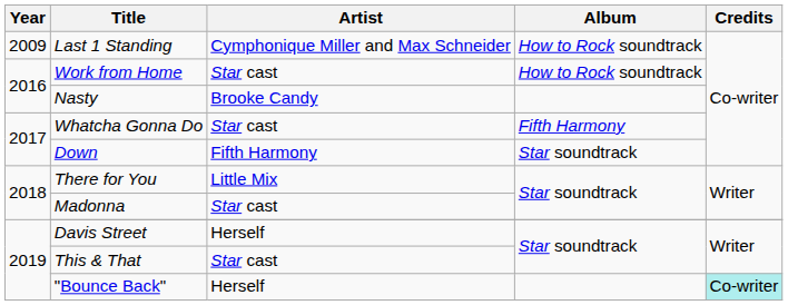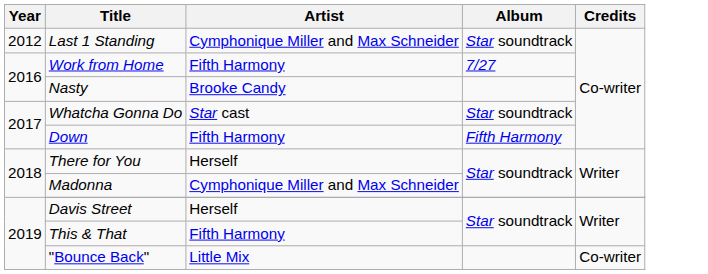 <table class="wikitable">
 <tr>
 <th>Year</th>
 <th>Title</th>
 <th>Artist</th>
 <th>Album</th>
 <th>Credits</th>
 </tr>
 <tr>
-<td>2009</td>
+<td>2012</td>
 <td><em>Last 1 Standing</em></td>
 <td><a href='#'>Cymphonique Miller</a> and <a href='#'>Max Schneider</a></td>
-<td><em><a href='#'>How to Rock</a></em> soundtrack</td>
+<td><em><a href='#'>Star</a></em> soundtrack</td>
 <td rowspan="5">Co-writer</td>
 </tr>
 <tr>
 <td rowspan="2">2016</td>
 <td><em><a href='#'>Work from Home</a></em></td>
-<td><em><a href='#'>Star</a></em> cast</td>
-<td><em><a href='#'>How to Rock</a></em> soundtrack</td>
+<td><a href='#'>Fifth Harmony</a></td>
+<td><em><a href='#'>7/27</a></em></td>
 </tr>
 <tr>
 <td><em>Nasty</em></td>
 <td><a href='#'>Brooke Candy</a></td>
 <td></td>
 </tr>
 <tr>
 <td rowspan="2">2017</td>
 <td><em>Whatcha Gonna Do</em></td>
 <td><em><a href='#'>Star</a></em> cast</td>
-<td><em><a href='#'>Fifth Harmony</a></em></td>
+<td><em><a href='#'>Star</a></em> soundtrack</td>
 </tr>
 <tr>
 <td><em><a href='#'>Down</a></em></td>
 <td><a href='#'>Fifth Harmony</a></td>
-<td><em><a href='#'>Star</a></em> soundtrack</td>
+<td><em><a href='#'>Fifth Harmony</a></em></td>
 </tr>
 <tr>
 <td rowspan="2">2018</td>
 <td><em>There for You</em></td>
-<td><a href='#'>Little Mix</a></td>
+<td>Herself</td>
 <td rowspan="2"><em><a href='#'>Star</a></em> soundtrack</td>
 <td rowspan="2">Writer</td>
 </tr>
 <tr>
 <td><em>Madonna</em></td>
-<td><em><a href='#'>Star</a></em> cast</td>
+<td><a href='#'>Cymphonique Miller</a> and <a href='#'>Max Schneider</a></td>
 </tr>
 <tr>
 <td rowspan="4">2019</td>
 </tr>
 <tr>
 <td><em>Davis Street</em></td>
 <td>Herself</td>
 <td rowspan="2"><em><a href='#'>Star</a></em> soundtrack</td>
 <td rowspan="2">Writer</td>
 </tr>
 <tr>
 <td><em>This & That</em></td>
-<td><em><a href='#'>Star</a></em> cast</td>
+<td><a href='#'>Fifth Harmony</a></td>
 </tr>
 <tr>
 <td>"<a href='#'>Bounce Back</a>"</td>
-<td>Herself</td>
+<td><a href='#'>Little Mix</a></td>
 <td></td>
-<td rowspan="1" style="background: paleturquoise;">Co-writer</td>
+<td rowspan="1">Co-writer</td>
 </tr>
 </table>
